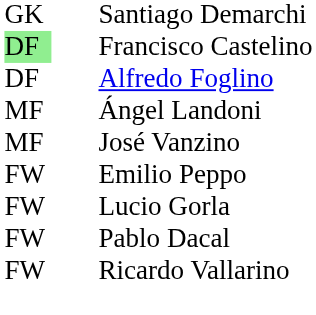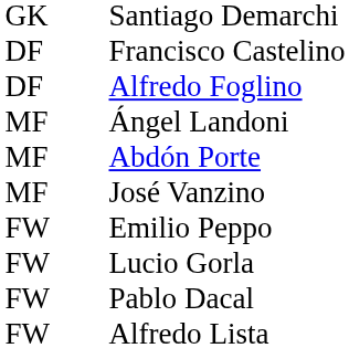 <table cellspacing="0" cellpadding="0" style="font-size:90%; margin:0.2em auto;">
 <tr>
 <th width="25"></th>
 <th width="25"></th>
 </tr>
 <tr>
 <td>GK</td>
 <td></td>
 <td> Santiago Demarchi</td>
 </tr>
 <tr>
-<td style="background: lightgreen;">DF</td>
+<td>DF</td>
 <td></td>
 <td> Francisco Castelino</td>
 </tr>
 <tr>
 <td>DF</td>
 <td></td>
 <td> <a href='#'>Alfredo Foglino</a></td>
 </tr>
 <tr>
 <td>MF</td>
 <td></td>
 <td> Ángel Landoni</td>
+</tr>
+<tr>
+<td>MF</td>
+<td></td>
+<td> <a href='#'>Abdón Porte</a></td>
 </tr>
 <tr>
 <td>MF</td>
 <td></td>
 <td> José Vanzino</td>
 </tr>
 <tr>
 <td>FW</td>
 <td></td>
 <td> Emilio Peppo</td>
 </tr>
 <tr>
 <td>FW</td>
 <td></td>
 <td> Lucio Gorla</td>
 </tr>
 <tr>
 <td>FW</td>
 <td></td>
 <td> Pablo Dacal</td>
 </tr>
 <tr>
 <td>FW</td>
 <td></td>
-<td> Ricardo Vallarino</td>
+<td> Alfredo Lista</td>
 </tr>
 </table>
